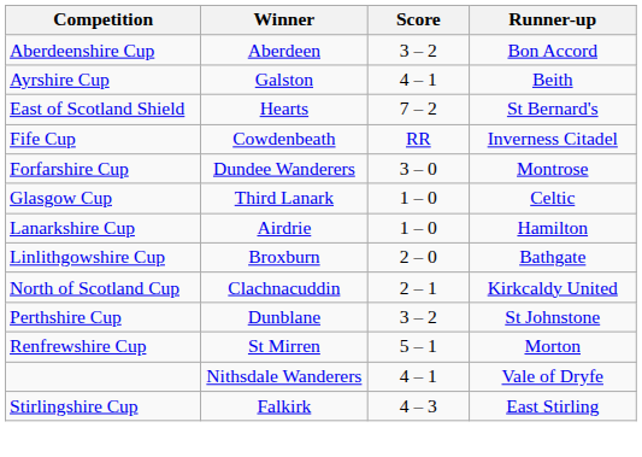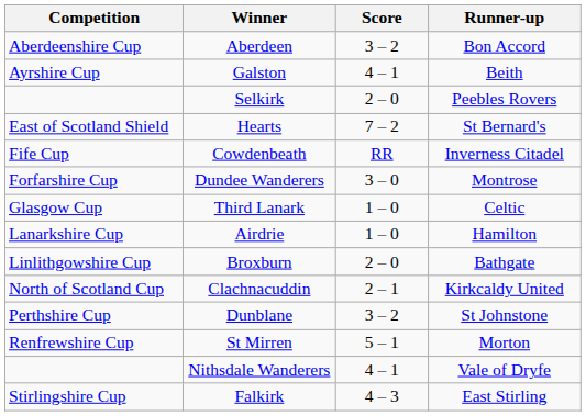 <table class="wikitable" style="text-align: center;">
 <tr>
 <th width=160>Competition</th>
 <th width=135>Winner</th>
 <th width=80>Score</th>
 <th width=135>Runner-up</th>
 </tr>
 <tr>
 <td align=left><a href='#'>Aberdeenshire Cup</a></td>
 <td><a href='#'>Aberdeen</a></td>
 <td>3 – 2</td>
 <td><a href='#'>Bon Accord</a></td>
 </tr>
 <tr>
 <td align=left><a href='#'>Ayrshire Cup</a></td>
 <td><a href='#'>Galston</a></td>
 <td>4 – 1</td>
 <td><a href='#'>Beith</a></td>
+</tr>
+<tr>
+<td align=left></td>
+<td><a href='#'>Selkirk</a></td>
+<td>2 – 0</td>
+<td><a href='#'>Peebles Rovers</a></td>
 </tr>
 <tr>
 <td align=left><a href='#'>East of Scotland Shield</a></td>
 <td><a href='#'>Hearts</a></td>
 <td>7 – 2</td>
 <td><a href='#'>St Bernard's</a></td>
 </tr>
 <tr>
 <td align=left><a href='#'>Fife Cup</a></td>
 <td><a href='#'>Cowdenbeath</a></td>
 <td><a href='#'>RR</a></td>
 <td><a href='#'>Inverness Citadel</a></td>
 </tr>
 <tr>
 <td align=left><a href='#'>Forfarshire Cup</a></td>
 <td><a href='#'>Dundee Wanderers</a></td>
 <td>3 – 0</td>
 <td><a href='#'>Montrose</a></td>
 </tr>
 <tr>
 <td align=left><a href='#'>Glasgow Cup</a></td>
 <td><a href='#'>Third Lanark</a></td>
 <td>1 – 0</td>
 <td><a href='#'>Celtic</a></td>
 </tr>
 <tr>
 <td align=left><a href='#'>Lanarkshire Cup</a></td>
 <td><a href='#'>Airdrie</a></td>
 <td>1 – 0</td>
 <td><a href='#'>Hamilton</a></td>
 </tr>
 <tr>
 <td align=left><a href='#'>Linlithgowshire Cup</a></td>
 <td><a href='#'>Broxburn</a></td>
 <td>2 – 0</td>
 <td><a href='#'>Bathgate</a></td>
 </tr>
 <tr>
 <td align=left><a href='#'>North of Scotland Cup</a></td>
 <td><a href='#'>Clachnacuddin</a></td>
 <td>2 – 1</td>
 <td><a href='#'>Kirkcaldy United</a></td>
 </tr>
 <tr>
 <td align=left><a href='#'>Perthshire Cup</a></td>
 <td><a href='#'>Dunblane</a></td>
 <td>3 – 2</td>
 <td><a href='#'>St Johnstone</a></td>
 </tr>
 <tr>
 <td align=left><a href='#'>Renfrewshire Cup</a></td>
 <td><a href='#'>St Mirren</a></td>
 <td>5 – 1</td>
 <td><a href='#'>Morton</a></td>
 </tr>
 <tr>
 <td align=left></td>
 <td><a href='#'>Nithsdale Wanderers</a></td>
 <td>4 – 1</td>
 <td><a href='#'>Vale of Dryfe</a></td>
 </tr>
 <tr>
 <td align=left><a href='#'>Stirlingshire Cup</a></td>
 <td><a href='#'>Falkirk</a></td>
 <td>4 – 3</td>
 <td><a href='#'>East Stirling</a></td>
 </tr>
 </table>
